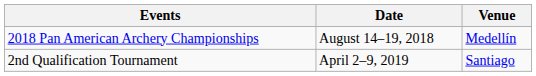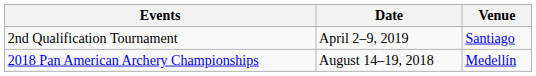 <table class="wikitable" width=600>
 <tr>
 <th>Events</th>
 <th>Date</th>
 <th>Venue</th>
 </tr>
 <tr>
+<td>2nd Qualification Tournament</td>
+<td>April 2–9, 2019</td>
+<td> <a href='#'>Santiago</a></td>
+</tr>
+<tr>
 <td><a href='#'>2018 Pan American Archery Championships</a></td>
 <td>August 14–19, 2018</td>
 <td> <a href='#'>Medellín</a></td>
 </tr>
-<tr>
-<td>2nd Qualification Tournament</td>
-<td>April 2–9, 2019</td>
-<td> <a href='#'>Santiago</a></td>
-</tr>
 </table>
